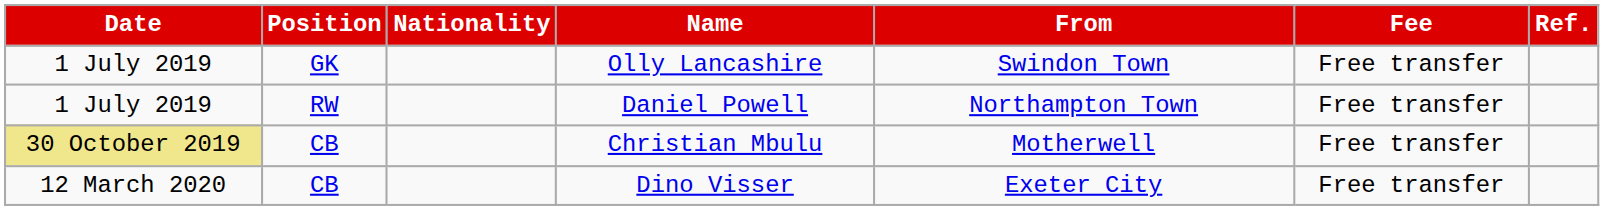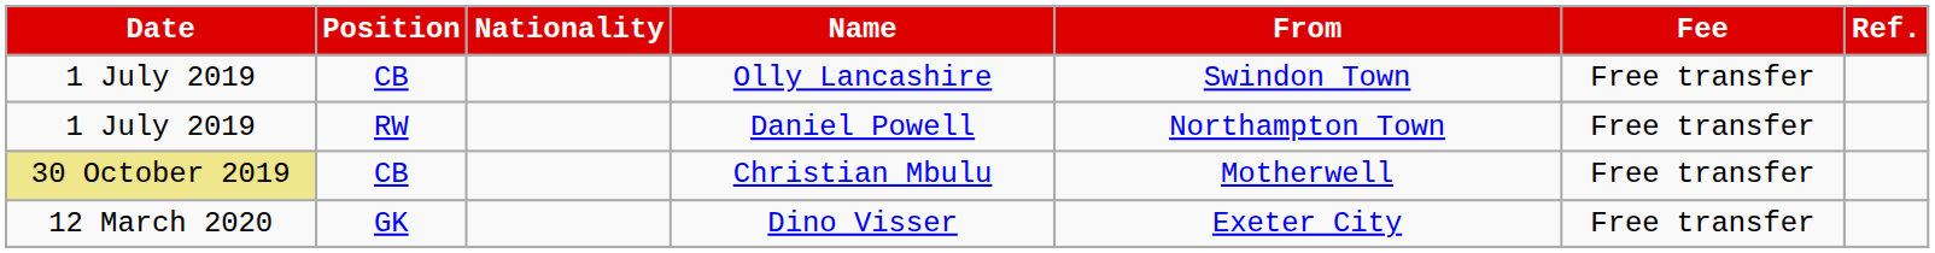 <table class="wikitable"  style="text-align:center; font-size:90%; ">
 <tr>
 <th style="background:#DD0000; color:#FFFFFF; width:120px;">Date</th>
 <th style="background:#DD0000; color:#FFFFFF; width:50px;">Position</th>
 <th style="background:#DD0000; color:#FFFFFF; width:50px;">Nationality</th>
 <th style="background:#DD0000; color:#FFFFFF; width:150px;">Name</th>
 <th style="background:#DD0000; color:#FFFFFF; width:200px;">From</th>
 <th style="background:#DD0000; color:#FFFFFF; width:110px;">Fee</th>
 <th style="background:#DD0000; color:#FFFFFF; width:25px;">Ref.</th>
 </tr>
 <tr>
 <td>1 July 2019</td>
-<td><a href='#'>GK</a></td>
+<td><a href='#'>CB</a></td>
 <td></td>
 <td><a href='#'>Olly Lancashire</a></td>
 <td> <a href='#'>Swindon Town</a></td>
 <td>Free transfer</td>
 <td></td>
 </tr>
 <tr>
 <td>1 July 2019</td>
 <td><a href='#'>RW</a></td>
 <td></td>
 <td><a href='#'>Daniel Powell</a></td>
 <td> <a href='#'>Northampton Town</a></td>
 <td>Free transfer</td>
 <td></td>
 </tr>
 <tr>
 <td style="background: khaki;">30 October 2019</td>
 <td><a href='#'>CB</a></td>
 <td></td>
 <td><a href='#'>Christian Mbulu</a></td>
 <td> <a href='#'>Motherwell</a></td>
 <td>Free transfer</td>
 <td></td>
 </tr>
 <tr>
 <td>12 March 2020</td>
-<td><a href='#'>CB</a></td>
+<td><a href='#'>GK</a></td>
 <td></td>
 <td><a href='#'>Dino Visser</a></td>
 <td> <a href='#'>Exeter City</a></td>
 <td>Free transfer</td>
 <td></td>
 </tr>
 </table>
